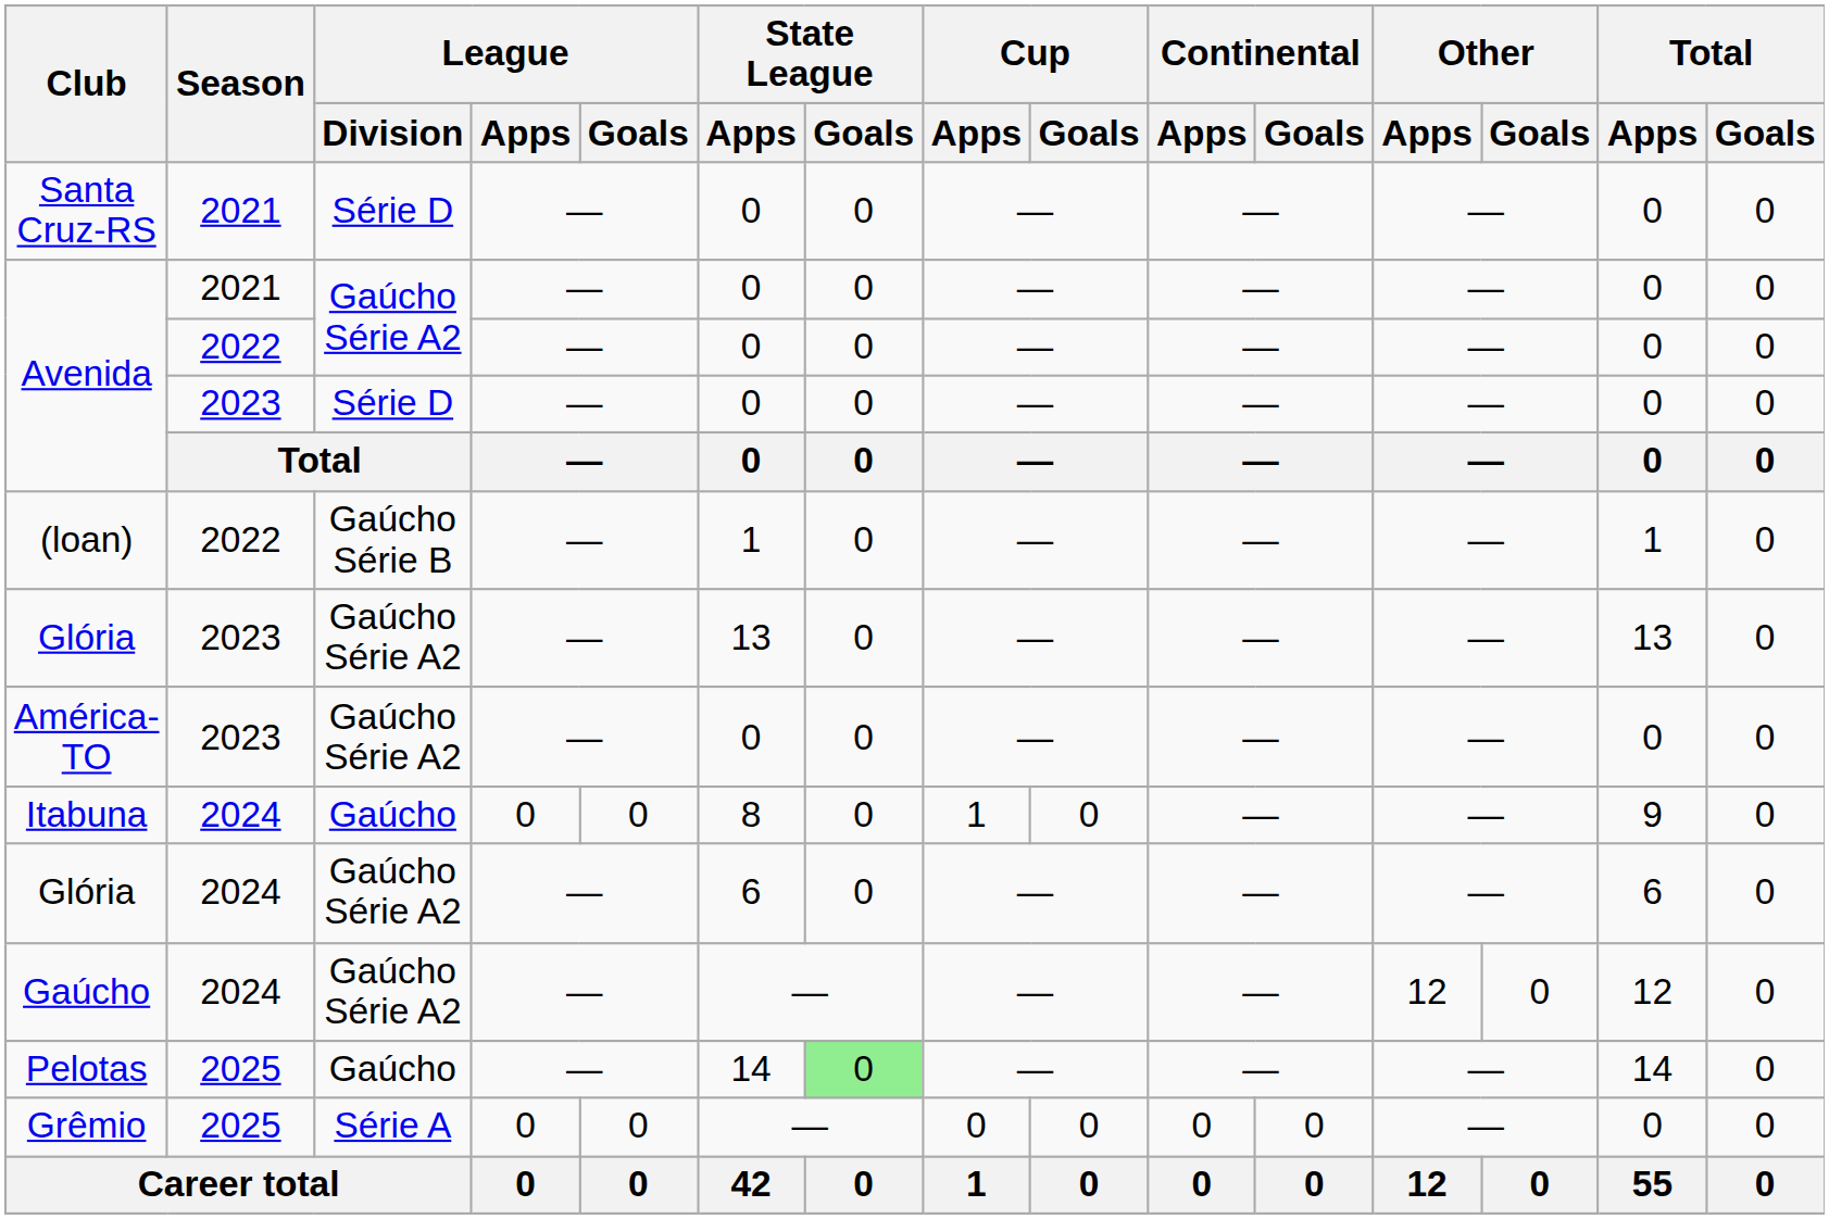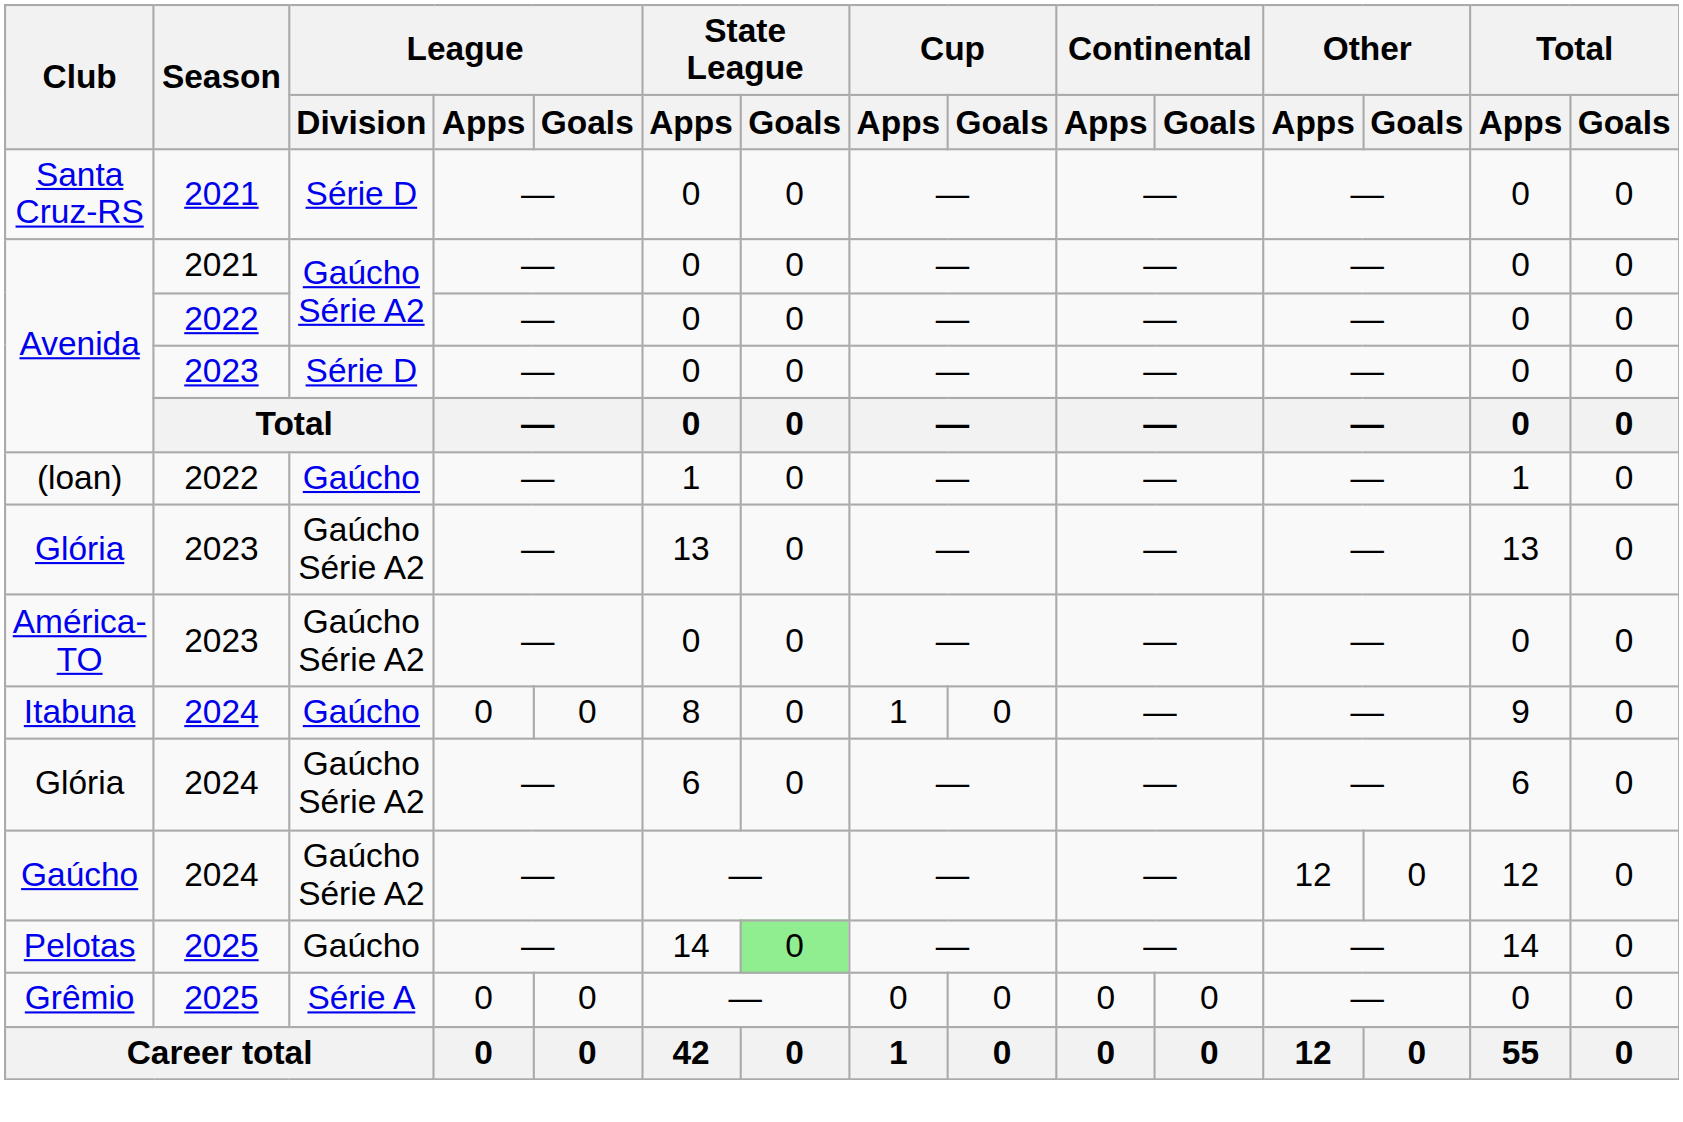 <table class="wikitable" style="text-align: center">
 <tr>
 <th rowspan="2">Club</th>
 <th rowspan="2">Season</th>
 <th colspan="3">League</th>
 <th colspan="2">State League</th>
 <th colspan="2">Cup</th>
 <th colspan="2">Continental</th>
 <th colspan="2">Other</th>
 <th colspan="2">Total</th>
 </tr>
 <tr>
 <th>Division</th>
 <th>Apps</th>
 <th>Goals</th>
 <th>Apps</th>
 <th>Goals</th>
 <th>Apps</th>
 <th>Goals</th>
 <th>Apps</th>
 <th>Goals</th>
 <th>Apps</th>
 <th>Goals</th>
 <th>Apps</th>
 <th>Goals</th>
 </tr>
 <tr>
 <td><a href='#'>Santa Cruz-RS</a></td>
 <td><a href='#'>2021</a></td>
 <td><a href='#'>Série D</a></td>
 <td colspan="2">—</td>
 <td>0</td>
 <td>0</td>
 <td colspan="2">—</td>
 <td colspan="2">—</td>
 <td colspan="2">—</td>
 <td>0</td>
 <td>0</td>
 </tr>
 <tr>
 <td rowspan="4"><a href='#'>Avenida</a></td>
 <td>2021</td>
 <td rowspan="2"><a href='#'>Gaúcho Série A2</a></td>
 <td colspan="2">—</td>
 <td>0</td>
 <td>0</td>
 <td colspan="2">—</td>
 <td colspan="2">—</td>
 <td colspan="2">—</td>
 <td>0</td>
 <td>0</td>
 </tr>
 <tr>
 <td><a href='#'>2022</a></td>
 <td colspan="2">—</td>
 <td>0</td>
 <td>0</td>
 <td colspan="2">—</td>
 <td colspan="2">—</td>
 <td colspan="2">—</td>
 <td>0</td>
 <td>0</td>
 </tr>
 <tr>
 <td><a href='#'>2023</a></td>
 <td><a href='#'>Série D</a></td>
 <td colspan="2">—</td>
 <td>0</td>
 <td>0</td>
 <td colspan="2">—</td>
 <td colspan="2">—</td>
 <td colspan="2">—</td>
 <td>0</td>
 <td>0</td>
 </tr>
 <tr>
 <th colspan="2">Total</th>
 <th colspan="2">—</th>
 <th>0</th>
 <th>0</th>
 <th colspan="2">—</th>
 <th colspan="2">—</th>
 <th colspan="2">—</th>
 <th>0</th>
 <th>0</th>
 </tr>
 <tr>
 <td> (loan)</td>
 <td>2022</td>
-<td>Gaúcho Série B</td>
+<td><a href='#'>Gaúcho</a></td>
 <td colspan="2">—</td>
 <td>1</td>
 <td>0</td>
 <td colspan="2">—</td>
 <td colspan="2">—</td>
 <td colspan="2">—</td>
 <td>1</td>
 <td>0</td>
 </tr>
 <tr>
 <td><a href='#'>Glória</a></td>
 <td>2023</td>
 <td>Gaúcho Série A2</td>
 <td colspan="2">—</td>
 <td>13</td>
 <td>0</td>
 <td colspan="2">—</td>
 <td colspan="2">—</td>
 <td colspan="2">—</td>
 <td>13</td>
 <td>0</td>
 </tr>
 <tr>
 <td><a href='#'>América-TO</a></td>
 <td>2023</td>
 <td>Gaúcho Série A2</td>
 <td colspan="2">—</td>
 <td>0</td>
 <td>0</td>
 <td colspan="2">—</td>
 <td colspan="2">—</td>
 <td colspan="2">—</td>
 <td>0</td>
 <td>0</td>
 </tr>
 <tr>
 <td><a href='#'>Itabuna</a></td>
 <td><a href='#'>2024</a></td>
 <td><a href='#'>Gaúcho</a></td>
 <td>0</td>
 <td>0</td>
 <td>8</td>
 <td>0</td>
 <td>1</td>
 <td>0</td>
 <td colspan="2">—</td>
 <td colspan="2">—</td>
 <td>9</td>
 <td>0</td>
 </tr>
 <tr>
 <td>Glória</td>
 <td>2024</td>
 <td>Gaúcho Série A2</td>
 <td colspan="2">—</td>
 <td>6</td>
 <td>0</td>
 <td colspan="2">—</td>
 <td colspan="2">—</td>
 <td colspan="2">—</td>
 <td>6</td>
 <td>0</td>
 </tr>
 <tr>
 <td><a href='#'>Gaúcho</a></td>
 <td>2024</td>
 <td>Gaúcho Série A2</td>
 <td colspan="2">—</td>
 <td colspan="2">—</td>
 <td colspan="2">—</td>
 <td colspan="2">—</td>
 <td>12</td>
 <td>0</td>
 <td>12</td>
 <td>0</td>
 </tr>
 <tr>
 <td><a href='#'>Pelotas</a></td>
 <td><a href='#'>2025</a></td>
 <td>Gaúcho</td>
 <td colspan="2">—</td>
 <td>14</td>
 <td style="background: lightgreen;">0</td>
 <td colspan="2">—</td>
 <td colspan="2">—</td>
 <td colspan="2">—</td>
 <td>14</td>
 <td>0</td>
 </tr>
 <tr>
 <td><a href='#'>Grêmio</a></td>
 <td><a href='#'>2025</a></td>
 <td><a href='#'>Série A</a></td>
 <td>0</td>
 <td>0</td>
 <td colspan="2">—</td>
 <td>0</td>
 <td>0</td>
 <td>0</td>
 <td>0</td>
 <td colspan="2">—</td>
 <td>0</td>
 <td>0</td>
 </tr>
 <tr>
 <th colspan="3"><strong>Career total</strong></th>
 <th>0</th>
 <th>0</th>
 <th>42</th>
 <th>0</th>
 <th>1</th>
 <th>0</th>
 <th>0</th>
 <th>0</th>
 <th>12</th>
 <th>0</th>
 <th>55</th>
 <th>0</th>
 </tr>
 </table>
